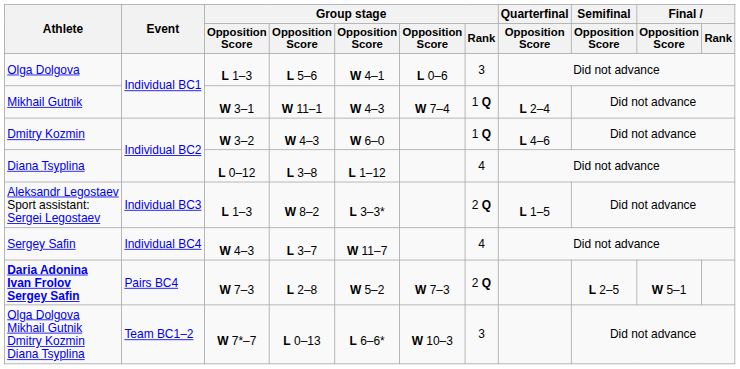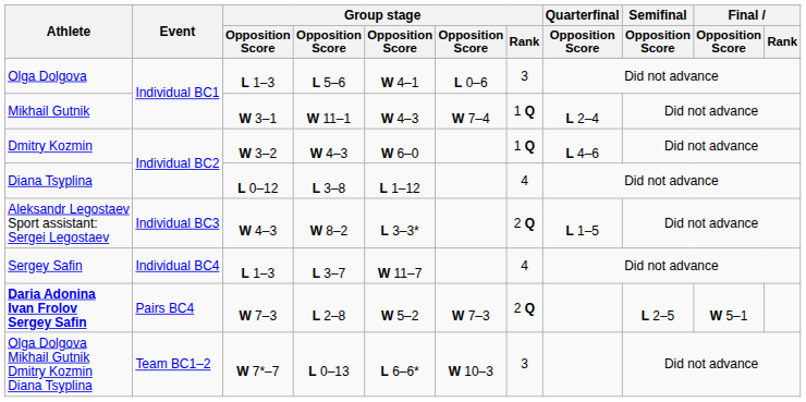 <table class="wikitable" style="text-align:center; font-size:90%">
 <tr>
 <th rowspan=2>Athlete</th>
 <th rowspan=2>Event</th>
 <th colspan=5>Group stage</th>
 <th>Quarterfinal</th>
 <th>Semifinal</th>
 <th colspan=2>Final / </th>
 </tr>
 <tr style="font-size:95%">
 <th>Opposition<br>Score</th>
 <th>Opposition<br>Score</th>
 <th>Opposition<br>Score</th>
 <th>Opposition<br>Score</th>
 <th>Rank</th>
 <th>Opposition<br>Score</th>
 <th>Opposition<br>Score</th>
 <th>Opposition<br>Score</th>
 <th>Rank</th>
 </tr>
 <tr>
 <td align=left><a href='#'>Olga Dolgova</a></td>
 <td rowspan=2 align=left><a href='#'>Individual BC1</a></td>
 <td><br><strong>L</strong> 1–3</td>
 <td><br><strong>L</strong> 5–6</td>
 <td><br><strong>W</strong> 4–1</td>
 <td><br><strong>L</strong> 0–6</td>
 <td>3</td>
 <td colspan=4>Did not advance</td>
 </tr>
 <tr>
 <td align=left><a href='#'>Mikhail Gutnik</a></td>
 <td><br><strong>W</strong> 3–1</td>
 <td><br><strong>W</strong> 11–1</td>
 <td><br><strong>W</strong> 4–3</td>
 <td><br><strong>W</strong> 7–4</td>
 <td>1 <strong>Q</strong></td>
 <td><br><strong>L</strong> 2–4</td>
 <td colspan=3>Did not advance</td>
 </tr>
 <tr>
 <td align=left><a href='#'>Dmitry Kozmin</a></td>
 <td rowspan=2 align=left><a href='#'>Individual BC2</a></td>
 <td><br><strong>W</strong> 3–2</td>
 <td><br><strong>W</strong> 4–3</td>
 <td><br><strong>W</strong> 6–0</td>
 <td></td>
 <td>1 <strong>Q</strong></td>
 <td><br><strong>L</strong> 4–6</td>
 <td colspan=3>Did not advance</td>
 </tr>
 <tr>
 <td align=left><a href='#'>Diana Tsyplina</a></td>
 <td><br><strong>L</strong> 0–12</td>
 <td><br><strong>L</strong> 3–8</td>
 <td><br><strong>L</strong> 1–12</td>
 <td></td>
 <td>4</td>
 <td colspan=4>Did not advance</td>
 </tr>
 <tr>
 <td align=left><a href='#'>Aleksandr Legostaev</a><br>Sport assistant:<br><a href='#'>Sergei Legostaev</a></td>
 <td align=left><a href='#'>Individual BC3</a></td>
-<td><br><strong>L</strong> 1–3</td>
+<td><br><strong>W</strong> 4–3</td>
 <td><br><strong>W</strong> 8–2</td>
 <td><br><strong>L</strong> 3–3*</td>
 <td></td>
 <td>2 <strong>Q</strong></td>
 <td><br><strong>L</strong> 1–5</td>
 <td colspan=3>Did not advance</td>
 </tr>
 <tr>
 <td align=left><a href='#'>Sergey Safin</a></td>
 <td align=left><a href='#'>Individual BC4</a></td>
-<td><br><strong>W</strong> 4–3</td>
+<td><br><strong>L</strong> 1–3</td>
 <td><br><strong>L</strong> 3–7</td>
 <td><br><strong>W</strong> 11–7</td>
 <td></td>
 <td>4</td>
 <td colspan=4>Did not advance</td>
 </tr>
 <tr>
 <td align=left><strong><a href='#'>Daria Adonina</a><br><a href='#'>Ivan Frolov</a><br><a href='#'>Sergey Safin</a></strong></td>
 <td align=left><a href='#'>Pairs BC4</a></td>
 <td><br><strong>W</strong> 7–3</td>
 <td><br><strong>L</strong> 2–8</td>
 <td><br><strong>W</strong> 5–2</td>
 <td><br><strong>W</strong> 7–3</td>
 <td>2 <strong>Q</strong></td>
 <td></td>
 <td><br><strong>L</strong> 2–5</td>
 <td><br><strong>W</strong> 5–1</td>
 <td></td>
 </tr>
 <tr>
 <td align=left><a href='#'>Olga Dolgova</a><br><a href='#'>Mikhail Gutnik</a><br><a href='#'>Dmitry Kozmin</a><br><a href='#'>Diana Tsyplina</a></td>
 <td align=left><a href='#'>Team BC1–2</a></td>
 <td><br><strong>W</strong> 7*–7</td>
 <td><br><strong>L</strong> 0–13</td>
 <td><br><strong>L</strong> 6–6*</td>
 <td><br><strong>W</strong> 10–3</td>
 <td>3</td>
 <td></td>
 <td colspan=3>Did not advance</td>
 </tr>
 </table>
